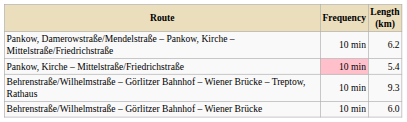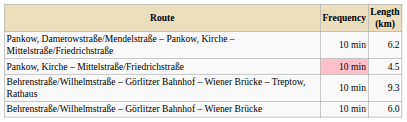 <table class="wikitable floatright" style="font-size:95%; width:50%; text-align:right;">
 <tr>
 <th style="background:#EADEBD; width:90%;">Route</th>
 <th style="background:#EADEBD; width:5%;">Frequency</th>
 <th style="background:#EADEBD; width:5%;">Length (km)</th>
 </tr>
 <tr>
 <td style="text-align:left;">Pankow, Damerowstraße/Mendelstraße – Pankow, Kirche – Mittelstraße/Friedrichstraße</td>
 <td>10 min</td>
 <td>6.2</td>
 </tr>
 <tr>
 <td style="text-align:left;">Pankow, Kirche – Mittelstraße/Friedrichstraße</td>
 <td style="background: pink;">10 min</td>
-<td>5.4</td>
+<td>4.5</td>
 </tr>
 <tr>
 <td style="text-align:left;">Behrenstraße/Wilhelmstraße – Görlitzer Bahnhof – Wiener Brücke – Treptow, Rathaus</td>
 <td>10 min</td>
 <td>9.3</td>
 </tr>
 <tr>
 <td style="text-align:left;">Behrenstraße/Wilhelmstraße – Görlitzer Bahnhof – Wiener Brücke</td>
 <td>10 min</td>
 <td>6.0</td>
 </tr>
 </table>
